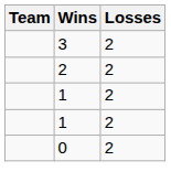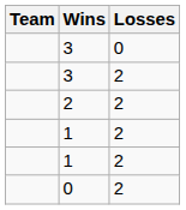 <table class=wikitable>
 <tr>
 <th>Team</th>
 <th>Wins</th>
 <th>Losses</th>
+</tr>
+<tr>
+<td><strong></strong></td>
+<td>3</td>
+<td>0</td>
 </tr>
 <tr>
 <td></td>
 <td>3</td>
 <td>2</td>
 </tr>
 <tr>
 <td></td>
 <td>2</td>
 <td>2</td>
 </tr>
 <tr>
 <td></td>
 <td>1</td>
 <td>2</td>
 </tr>
 <tr>
 <td></td>
 <td>1</td>
 <td>2</td>
 </tr>
 <tr>
 <td></td>
 <td>0</td>
 <td>2</td>
 </tr>
 </table>
